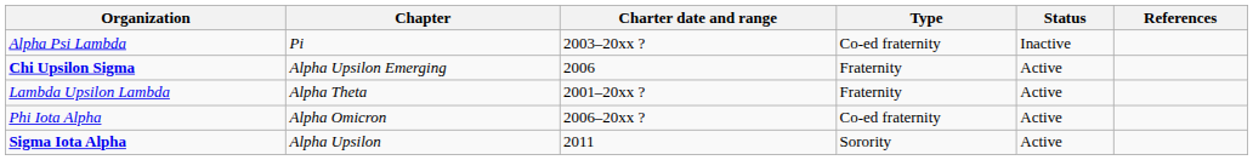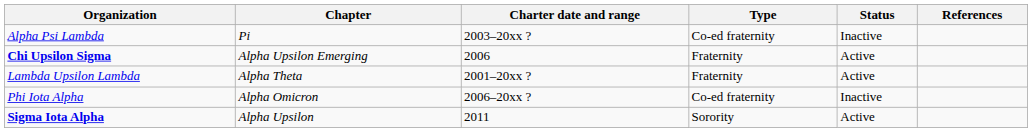 <table class="wikitable" style="width:100%;">
 <tr>
 <th>Organization</th>
 <th>Chapter</th>
 <th>Charter date and range</th>
 <th>Type</th>
 <th>Status</th>
 <th>References</th>
 </tr>
 <tr>
 <td><em><a href='#'>Alpha Psi Lambda</a></em></td>
 <td><em>Pi</em></td>
 <td>2003–20xx ?</td>
 <td>Co-ed fraternity</td>
 <td>Inactive</td>
 <td></td>
 </tr>
 <tr>
 <td><strong><a href='#'>Chi Upsilon Sigma</a></strong></td>
 <td><em>Alpha Upsilon Emerging</em></td>
 <td>2006</td>
 <td>Fraternity</td>
 <td>Active</td>
 <td></td>
 </tr>
 <tr>
 <td><em><a href='#'>Lambda Upsilon Lambda</a></em></td>
 <td><em>Alpha Theta</em></td>
 <td>2001–20xx ?</td>
 <td>Fraternity</td>
 <td>Active</td>
 <td></td>
 </tr>
 <tr>
 <td><em><a href='#'>Phi Iota Alpha</a></em></td>
 <td><em>Alpha Omicron</em></td>
 <td>2006–20xx ?</td>
 <td>Co-ed fraternity</td>
-<td>Active</td>
+<td>Inactive</td>
 <td></td>
 </tr>
 <tr>
 <td><strong><a href='#'>Sigma Iota Alpha</a></strong></td>
 <td><em>Alpha Upsilon</em></td>
 <td>2011</td>
 <td>Sorority</td>
 <td>Active</td>
 <td></td>
 </tr>
 </table>
